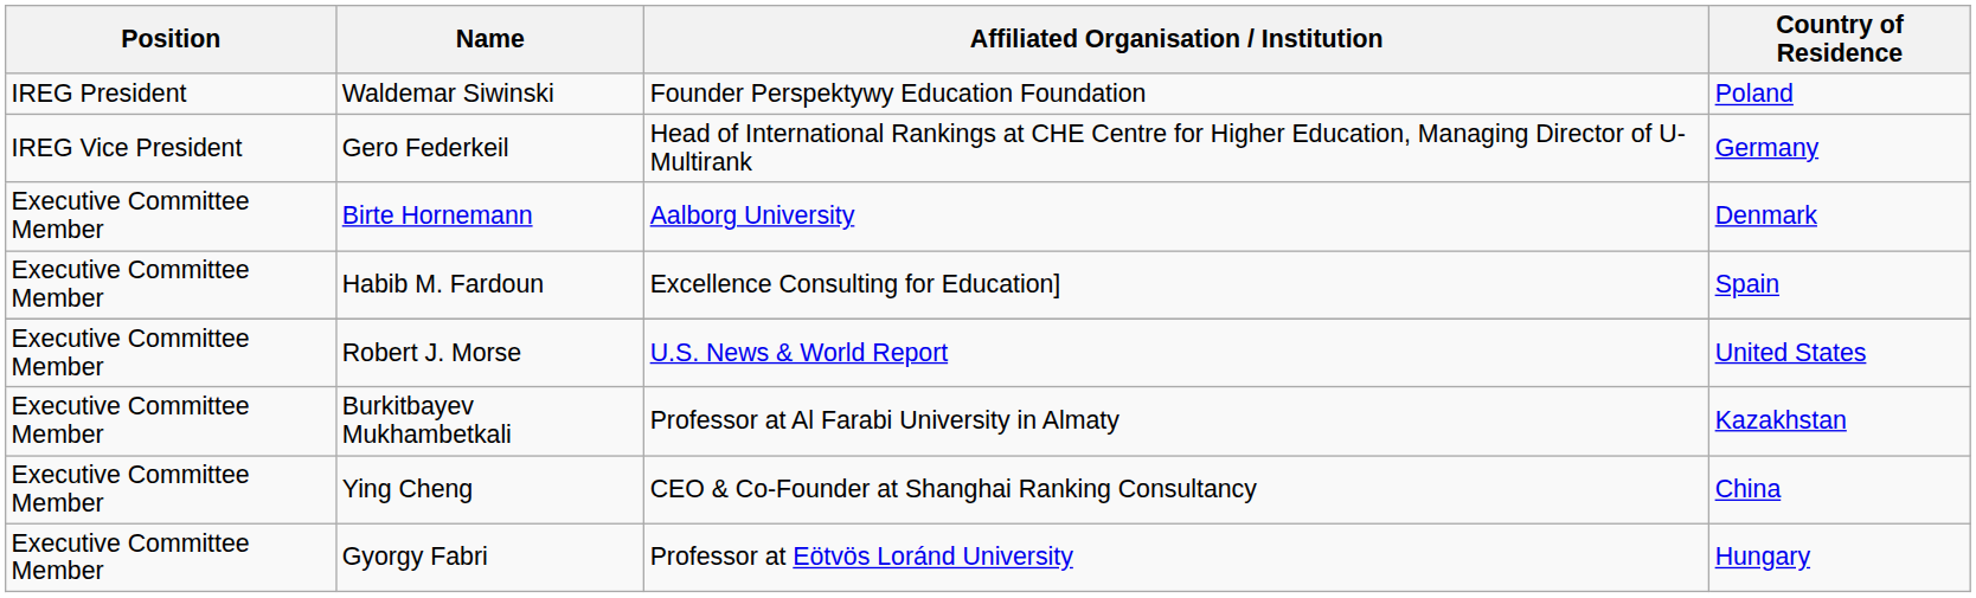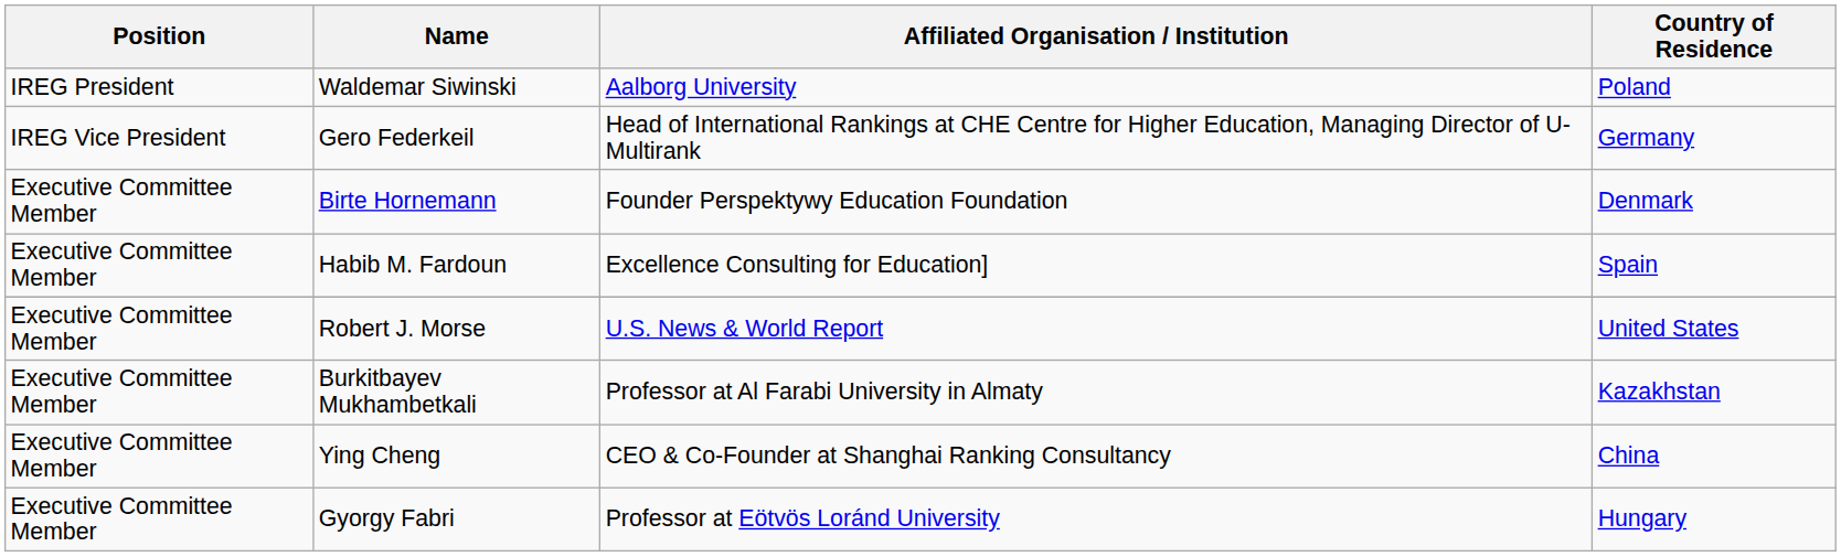 <table class="wikitable">
 <tr>
 <th>Position</th>
 <th>Name</th>
 <th>Affiliated Organisation / Institution</th>
 <th>Country of Residence</th>
 </tr>
 <tr>
 <td>IREG President</td>
 <td>Waldemar Siwinski</td>
-<td>Founder Perspektywy Education Foundation</td>
+<td><a href='#'>Aalborg University</a></td>
 <td><a href='#'>Poland</a></td>
 </tr>
 <tr>
 <td>IREG Vice President</td>
 <td>Gero Federkeil</td>
 <td>Head of International Rankings at CHE Centre for Higher Education, Managing Director of U-Multirank</td>
 <td><a href='#'>Germany</a></td>
 </tr>
 <tr>
 <td>Executive Committee Member</td>
 <td><a href='#'>Birte Hornemann</a></td>
-<td><a href='#'>Aalborg University</a></td>
+<td>Founder Perspektywy Education Foundation</td>
 <td><a href='#'>Denmark</a></td>
 </tr>
 <tr>
 <td>Executive Committee Member</td>
 <td>Habib M. Fardoun</td>
 <td>Excellence Consulting for Education]</td>
 <td><a href='#'>Spain</a></td>
 </tr>
 <tr>
 </tr>
 <tr>
 <td>Executive Committee Member</td>
 <td>Robert J. Morse</td>
 <td><a href='#'>U.S. News & World Report</a></td>
 <td><a href='#'>United States</a></td>
 </tr>
 <tr>
 <td>Executive Committee Member</td>
 <td>Burkitbayev Mukhambetkali</td>
 <td>Professor at Al Farabi University in Almaty</td>
 <td><a href='#'>Kazakhstan</a></td>
 </tr>
 <tr>
 <td>Executive Committee Member</td>
 <td>Ying Cheng</td>
 <td>CEO & Co-Founder at Shanghai Ranking Consultancy</td>
 <td><a href='#'>China</a></td>
 </tr>
 <tr>
 <td>Executive Committee Member</td>
 <td>Gyorgy Fabri</td>
 <td>Professor at <a href='#'>Eötvös Loránd University</a></td>
 <td><a href='#'>Hungary</a></td>
 </tr>
 </table>
